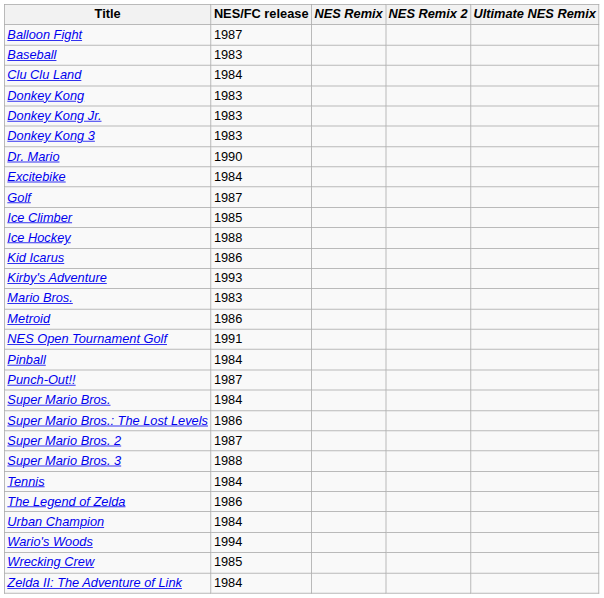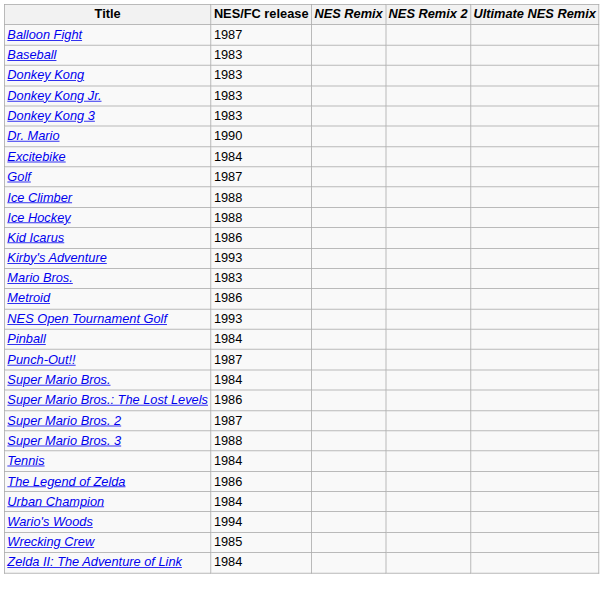 <table class="wikitable sortable" border="1">
 <tr>
 <th scope="col">Title</th>
 <th scope="col">NES/FC release</th>
 <th scope="col"><em>NES Remix</em></th>
 <th scope="col"><em>NES Remix 2</em></th>
 <th scope="col"><em>Ultimate NES Remix</em></th>
 </tr>
 <tr>
 <td><em><a href='#'>Balloon Fight</a></em></td>
 <td>1987</td>
 <td></td>
 <td></td>
 <td></td>
 </tr>
 <tr>
 <td><em><a href='#'>Baseball</a></em></td>
 <td>1983</td>
-<td></td>
-<td></td>
-<td></td>
-</tr>
-<tr>
-<td><em><a href='#'>Clu Clu Land</a></em></td>
-<td>1984</td>
 <td></td>
 <td></td>
 <td></td>
 </tr>
 <tr>
 <td><em><a href='#'>Donkey Kong</a></em></td>
 <td>1983</td>
 <td></td>
 <td></td>
 <td></td>
 </tr>
 <tr>
 <td><em><a href='#'>Donkey Kong Jr.</a></em></td>
 <td>1983</td>
 <td></td>
 <td></td>
 <td></td>
 </tr>
 <tr>
 <td><em><a href='#'>Donkey Kong 3</a></em></td>
 <td>1983</td>
 <td></td>
 <td></td>
 <td></td>
 </tr>
 <tr>
 <td><em><a href='#'>Dr. Mario</a></em></td>
 <td>1990</td>
 <td></td>
 <td></td>
 <td></td>
 </tr>
 <tr>
 <td><em><a href='#'>Excitebike</a></em></td>
 <td>1984</td>
 <td></td>
 <td></td>
 <td></td>
 </tr>
 <tr>
 <td><em><a href='#'>Golf</a></em></td>
 <td>1987</td>
 <td></td>
 <td></td>
 <td></td>
 </tr>
 <tr>
 <td><em><a href='#'>Ice Climber</a></em></td>
-<td>1985</td>
+<td>1988</td>
 <td></td>
 <td></td>
 <td></td>
 </tr>
 <tr>
 <td><em><a href='#'>Ice Hockey</a></em></td>
 <td>1988</td>
 <td></td>
 <td></td>
 <td></td>
 </tr>
 <tr>
 <td><em><a href='#'>Kid Icarus</a></em></td>
 <td>1986</td>
 <td></td>
 <td></td>
 <td></td>
 </tr>
 <tr>
 <td><em><a href='#'>Kirby's Adventure</a></em></td>
 <td>1993</td>
 <td></td>
 <td></td>
 <td></td>
 </tr>
 <tr>
 <td><em><a href='#'>Mario Bros.</a></em></td>
 <td>1983</td>
 <td></td>
 <td></td>
 <td></td>
 </tr>
 <tr>
 <td><em><a href='#'>Metroid</a></em></td>
 <td>1986</td>
 <td></td>
 <td></td>
 <td></td>
 </tr>
 <tr>
 <td><em><a href='#'>NES Open Tournament Golf</a></em></td>
-<td>1991</td>
+<td>1993</td>
 <td></td>
 <td></td>
 <td></td>
 </tr>
 <tr>
 <td><em><a href='#'>Pinball</a></em></td>
 <td>1984</td>
 <td></td>
 <td></td>
 <td></td>
 </tr>
 <tr>
 <td><em><a href='#'>Punch-Out!!</a></em></td>
 <td>1987</td>
 <td></td>
 <td></td>
 <td></td>
 </tr>
 <tr>
 <td><em><a href='#'>Super Mario Bros.</a></em></td>
 <td>1984</td>
 <td></td>
 <td></td>
 <td></td>
 </tr>
 <tr>
 <td><em><a href='#'>Super Mario Bros.: The Lost Levels</a></em></td>
 <td>1986</td>
 <td></td>
 <td></td>
 <td></td>
 </tr>
 <tr>
 <td><em><a href='#'>Super Mario Bros. 2</a></em></td>
 <td>1987</td>
 <td></td>
 <td></td>
 <td></td>
 </tr>
 <tr>
 <td><em><a href='#'>Super Mario Bros. 3</a></em></td>
 <td>1988</td>
 <td></td>
 <td></td>
 <td></td>
 </tr>
 <tr>
 <td><em><a href='#'>Tennis</a></em></td>
 <td>1984</td>
 <td></td>
 <td></td>
 <td></td>
 </tr>
 <tr>
 <td><em><a href='#'>The Legend of Zelda</a></em></td>
 <td>1986</td>
 <td></td>
 <td></td>
 <td></td>
 </tr>
 <tr>
 <td><em><a href='#'>Urban Champion</a></em></td>
 <td>1984</td>
 <td></td>
 <td></td>
 <td></td>
 </tr>
 <tr>
 <td><em><a href='#'>Wario's Woods</a></em></td>
 <td>1994</td>
 <td></td>
 <td></td>
 <td></td>
 </tr>
 <tr>
 <td><em><a href='#'>Wrecking Crew</a></em></td>
 <td>1985</td>
 <td></td>
 <td></td>
 <td></td>
 </tr>
 <tr>
 <td><em><a href='#'>Zelda II: The Adventure of Link</a></em></td>
 <td>1984</td>
 <td></td>
 <td></td>
 <td></td>
 </tr>
 </table>
